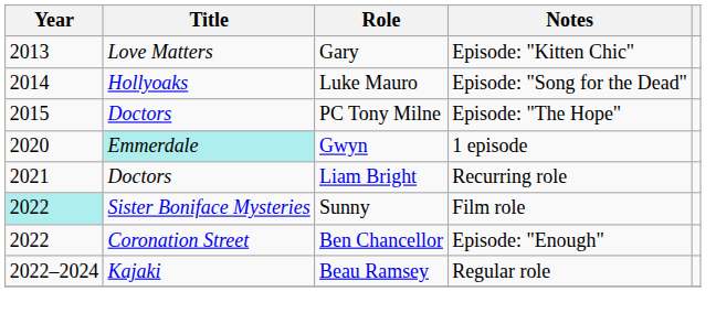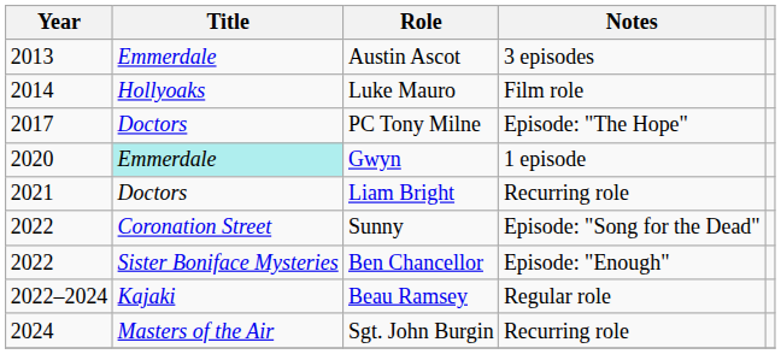 <table class="wikitable plainrowheaders sortable">
 <tr>
 <th>Year</th>
 <th>Title</th>
 <th>Role</th>
 <th>Notes</th>
 <th></th>
 </tr>
 <tr>
 <td>2013</td>
-<td><em>Love Matters</em></td>
-<td>Gary</td>
-<td>Episode: "Kitten Chic"</td>
+<td><em><a href='#'>Emmerdale</a></em></td>
+<td>Austin Ascot</td>
+<td>3 episodes</td>
 <td align="center"></td>
 </tr>
 <tr>
 <td>2014</td>
 <td><em><a href='#'>Hollyoaks</a></em></td>
 <td>Luke Mauro</td>
-<td>Episode: "Song for the Dead"</td>
+<td>Film role</td>
 <td align="center"></td>
 </tr>
 <tr>
-<td>2015</td>
+<td>2017</td>
 <td><em><a href='#'>Doctors</a></em></td>
 <td>PC Tony Milne</td>
 <td>Episode: "The Hope"</td>
 <td align="center"></td>
 </tr>
 <tr>
 <td>2020</td>
 <td style="background: paleturquoise;"><em>Emmerdale</em></td>
 <td><a href='#'>Gwyn</a></td>
 <td>1 episode</td>
 <td align="center"></td>
 </tr>
 <tr>
 <td>2021</td>
 <td><em>Doctors</em></td>
 <td><a href='#'>Liam Bright</a></td>
 <td>Recurring role</td>
 <td align="center"></td>
 </tr>
 <tr>
-<td style="background: paleturquoise;">2022</td>
-<td><em><a href='#'>Sister Boniface Mysteries</a></em></td>
+<td>2022</td>
+<td><em><a href='#'>Coronation Street</a></em></td>
 <td>Sunny</td>
-<td>Film role</td>
+<td>Episode: "Song for the Dead"</td>
 <td align="center"></td>
 </tr>
 <tr>
 <td>2022</td>
-<td><em><a href='#'>Coronation Street</a></em></td>
+<td><em><a href='#'>Sister Boniface Mysteries</a></em></td>
 <td><a href='#'>Ben Chancellor</a></td>
 <td>Episode: "Enough"</td>
 <td align="center"></td>
 </tr>
 <tr>
 <td>2022–2024</td>
 <td><em><a href='#'>Kajaki</a></em></td>
 <td><a href='#'>Beau Ramsey</a></td>
 <td>Regular role</td>
 <td align="center"></td>
 </tr>
 <tr>
+<td>2024</td>
+<td><em><a href='#'>Masters of the Air</a></em></td>
+<td>Sgt. John Burgin</td>
+<td>Recurring role</td>
+<td align="center"></td>
+</tr>
+<tr>
 </tr>
 </table>
